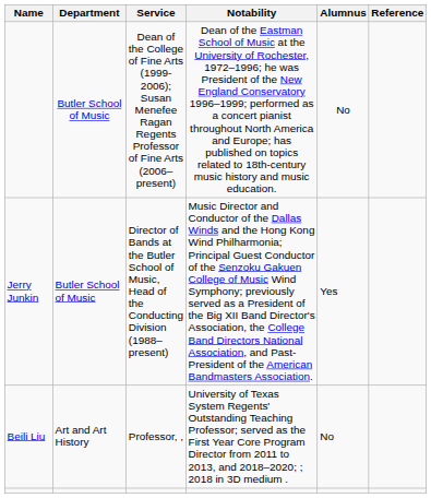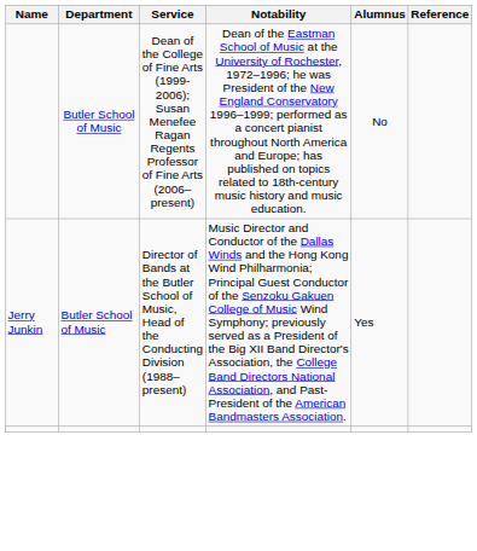 <table class="wikitable sortable" style="width:100%">
 <tr>
 <th style="width:15%;">Name</th>
 <th style="width:20%;">Department</th>
 <th style="width:10%;">Service</th>
 <th style="width:50%;" class="unsortable">Notability</th>
 <th style="width:5%;">Alumnus</th>
 <th style="width:*;" class="unsortable">Reference</th>
 </tr>
 <tr>
 <td></td>
 <td style="text-align:center;"><a href='#'>Butler School of Music</a></td>
 <td style="text-align:center;">Dean of the College of Fine Arts (1999-2006); Susan Menefee Ragan Regents Professor of Fine Arts (2006–present)</td>
 <td style="text-align:center;">Dean of the <a href='#'>Eastman School of Music</a> at the <a href='#'>University of Rochester</a>, 1972–1996;  he was President of the <a href='#'>New England Conservatory</a> 1996–1999; performed as a concert pianist throughout North America and Europe; has published on topics related to 18th-century music history and music education.</td>
 <td style="text-align:center;">No</td>
 <td style="text-align:center;"></td>
 </tr>
 <tr>
 <td><a href='#'>Jerry Junkin</a></td>
 <td><a href='#'>Butler School of Music</a></td>
 <td>Director of Bands at the Butler School of Music, Head of the Conducting Division<br>(1988–present)</td>
 <td>Music Director and Conductor of the <a href='#'>Dallas Winds</a> and the Hong Kong Wind Philharmonia; Principal Guest Conductor of the <a href='#'>Senzoku Gakuen College of Music</a> Wind Symphony; previously served as a President of the Big XII Band Director's Association, the <a href='#'>College Band Directors National Association</a>, and Past-President of the <a href='#'>American Bandmasters Association</a>.</td>
 <td>Yes</td>
 <td></td>
 </tr>
 <tr>
-<td><a href='#'>Beili Liu</a></td>
-<td>Art and Art History</td>
-<td>Professor, , </td>
-<td>University of Texas System Regents' Outstanding Teaching Professor; served as the First Year Core Program Director from 2011 to 2013, and 2018–2020; ; 2018  in 3D medium .</td>
-<td>No</td>
-<td></td>
-</tr>
-<tr>
 <td></td>
 <td></td>
 <td></td>
 <td></td>
 <td></td>
 <td></td>
 </tr>
 </table>
